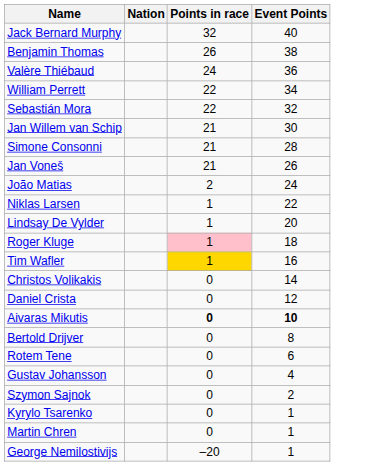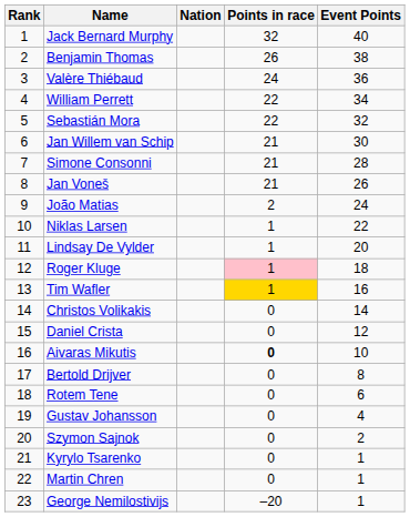 <table class="wikitable sortable" style="text-align:center">
 <tr>
+<th>Rank</th>
 <th>Name</th>
 <th>Nation</th>
 <th>Points in race</th>
 <th>Event Points</th>
 </tr>
 <tr>
+<td>1</td>
 <td align=left><a href='#'>Jack Bernard Murphy</a></td>
 <td align=left></td>
 <td>32</td>
 <td>40</td>
 </tr>
 <tr>
+<td>2</td>
 <td align=left><a href='#'>Benjamin Thomas</a></td>
 <td align=left></td>
 <td>26</td>
 <td>38</td>
 </tr>
 <tr>
+<td>3</td>
 <td align=left><a href='#'>Valère Thiébaud</a></td>
 <td align=left></td>
 <td>24</td>
 <td>36</td>
 </tr>
 <tr>
+<td>4</td>
 <td align=left><a href='#'>William Perrett</a></td>
 <td align=left></td>
 <td>22</td>
 <td>34</td>
 </tr>
 <tr>
+<td>5</td>
 <td align=left><a href='#'>Sebastián Mora</a></td>
 <td align=left></td>
 <td>22</td>
 <td>32</td>
 </tr>
 <tr>
+<td>6</td>
 <td align=left><a href='#'>Jan Willem van Schip</a></td>
 <td align=left></td>
 <td>21</td>
 <td>30</td>
 </tr>
 <tr>
+<td>7</td>
 <td align=left><a href='#'>Simone Consonni</a></td>
 <td align=left></td>
 <td>21</td>
 <td>28</td>
 </tr>
 <tr>
+<td>8</td>
 <td align=left><a href='#'>Jan Voneš</a></td>
 <td align=left></td>
 <td>21</td>
 <td>26</td>
 </tr>
 <tr>
+<td>9</td>
 <td align=left><a href='#'>João Matias</a></td>
 <td align=left></td>
 <td>2</td>
 <td>24</td>
 </tr>
 <tr>
+<td>10</td>
 <td align=left><a href='#'>Niklas Larsen</a></td>
 <td align=left></td>
 <td>1</td>
 <td>22</td>
 </tr>
 <tr>
+<td>11</td>
 <td align=left><a href='#'>Lindsay De Vylder</a></td>
 <td align=left></td>
 <td>1</td>
 <td>20</td>
 </tr>
 <tr>
+<td>12</td>
 <td align=left><a href='#'>Roger Kluge</a></td>
 <td align=left></td>
 <td style="background: pink;">1</td>
 <td>18</td>
 </tr>
 <tr>
+<td>13</td>
 <td align=left><a href='#'>Tim Wafler</a></td>
 <td align=left></td>
 <td style="background: gold;">1</td>
 <td>16</td>
 </tr>
 <tr>
+<td>14</td>
 <td align=left><a href='#'>Christos Volikakis</a></td>
 <td align=left></td>
 <td>0</td>
 <td>14</td>
 </tr>
 <tr>
+<td>15</td>
 <td align=left><a href='#'>Daniel Crista</a></td>
 <td align=left></td>
 <td>0</td>
 <td>12</td>
 </tr>
 <tr>
+<td>16</td>
 <td align=left><a href='#'>Aivaras Mikutis</a></td>
 <td align=left></td>
 <td><strong>0</strong></td>
-<td><strong>10</strong></td>
+<td>10</td>
 </tr>
 <tr>
+<td>17</td>
 <td align=left><a href='#'>Bertold Drijver</a></td>
 <td align=left></td>
 <td>0</td>
 <td>8</td>
 </tr>
 <tr>
+<td>18</td>
 <td align=left><a href='#'>Rotem Tene</a></td>
 <td align=left></td>
 <td>0</td>
 <td>6</td>
 </tr>
 <tr>
+<td>19</td>
 <td align=left><a href='#'>Gustav Johansson</a></td>
 <td align=left></td>
 <td>0</td>
 <td>4</td>
 </tr>
 <tr>
+<td>20</td>
 <td align=left><a href='#'>Szymon Sajnok</a></td>
 <td align=left></td>
 <td>0</td>
 <td>2</td>
 </tr>
 <tr>
+<td>21</td>
 <td align=left><a href='#'>Kyrylo Tsarenko</a></td>
 <td align=left></td>
 <td>0</td>
 <td>1</td>
 </tr>
 <tr>
+<td>22</td>
 <td align=left><a href='#'>Martin Chren</a></td>
 <td align=left></td>
 <td>0</td>
 <td>1</td>
 </tr>
 <tr>
+<td>23</td>
 <td align=left><a href='#'>George Nemilostivijs</a></td>
 <td align=left></td>
 <td>–20</td>
 <td>1</td>
 </tr>
 </table>
